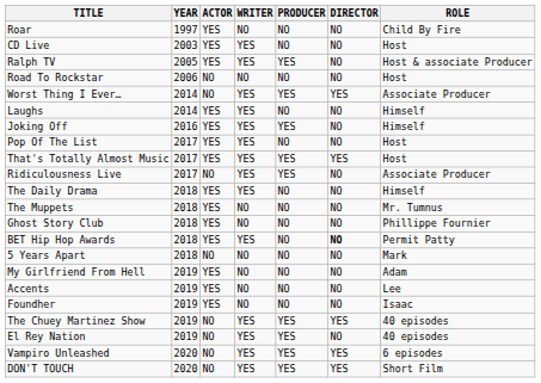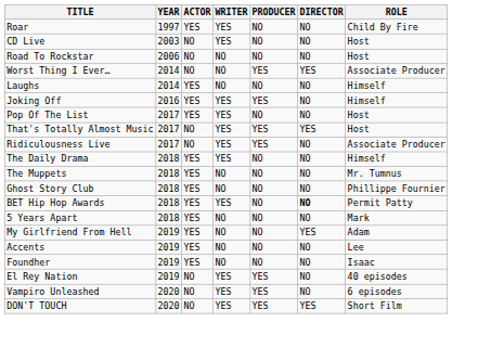 <table class="wikitable">
 <tr>
 <th>TITLE</th>
 <th>YEAR</th>
 <th>ACTOR</th>
 <th>WRITER</th>
 <th>PRODUCER</th>
 <th>DIRECTOR</th>
 <th>ROLE</th>
 </tr>
 <tr>
 <td>Roar</td>
 <td>1997</td>
 <td>YES</td>
-<td>NO</td>
+<td>YES</td>
 <td>NO</td>
 <td>NO</td>
 <td>Child By Fire</td>
 </tr>
 <tr>
 <td>CD Live</td>
 <td>2003</td>
-<td>YES</td>
+<td>NO</td>
 <td>YES</td>
 <td>NO</td>
 <td>NO</td>
 <td>Host</td>
-</tr>
-<tr>
-<td>Ralph TV</td>
-<td>2005</td>
-<td>YES</td>
-<td>YES</td>
-<td>YES</td>
-<td>NO</td>
-<td>Host & associate Producer</td>
 </tr>
 <tr>
 <td>Road To Rockstar</td>
 <td>2006</td>
 <td>NO</td>
 <td>NO</td>
 <td>NO</td>
 <td>NO</td>
 <td>Host</td>
 </tr>
 <tr>
 <td>Worst Thing I Ever…</td>
 <td>2014</td>
 <td>NO</td>
-<td>YES</td>
+<td>NO</td>
 <td>YES</td>
 <td>YES</td>
 <td>Associate Producer</td>
 </tr>
 <tr>
 <td>Laughs</td>
 <td>2014</td>
 <td>YES</td>
-<td>YES</td>
+<td>NO</td>
 <td>NO</td>
 <td>NO</td>
 <td>Himself</td>
 </tr>
 <tr>
 <td>Joking Off</td>
 <td>2016</td>
 <td>YES</td>
 <td>YES</td>
 <td>YES</td>
 <td>NO</td>
 <td>Himself</td>
 </tr>
 <tr>
 <td>Pop Of The List</td>
 <td>2017</td>
 <td>YES</td>
 <td>YES</td>
 <td>NO</td>
 <td>NO</td>
 <td>Host</td>
 </tr>
 <tr>
 <td>That's Totally Almost Music</td>
 <td>2017</td>
-<td>YES</td>
+<td>NO</td>
 <td>YES</td>
 <td>YES</td>
 <td>YES</td>
 <td>Host</td>
 </tr>
 <tr>
 <td>Ridiculousness Live</td>
 <td>2017</td>
 <td>NO</td>
 <td>YES</td>
 <td>YES</td>
 <td>NO</td>
 <td>Associate Producer</td>
 </tr>
 <tr>
 <td>The Daily Drama</td>
 <td>2018</td>
 <td>YES</td>
 <td>YES</td>
 <td>NO</td>
 <td>NO</td>
 <td>Himself</td>
 </tr>
 <tr>
 <td>The Muppets</td>
 <td>2018</td>
 <td>YES</td>
 <td>NO</td>
 <td>NO</td>
 <td>NO</td>
 <td>Mr. Tumnus</td>
 </tr>
 <tr>
 <td>Ghost Story Club</td>
 <td>2018</td>
 <td>YES</td>
 <td>NO</td>
 <td>NO</td>
 <td>NO</td>
 <td>Phillippe Fournier</td>
 </tr>
 <tr>
 <td>BET Hip Hop Awards</td>
 <td>2018</td>
 <td>YES</td>
 <td>YES</td>
 <td>NO</td>
 <td><strong>NO</strong></td>
 <td>Permit Patty</td>
 </tr>
 <tr>
 <td>5 Years Apart</td>
 <td>2018</td>
-<td>NO</td>
+<td>YES</td>
 <td>NO</td>
 <td>NO</td>
 <td>NO</td>
 <td>Mark</td>
 </tr>
 <tr>
 <td>My Girlfriend From Hell</td>
 <td>2019</td>
 <td>YES</td>
 <td>NO</td>
 <td>NO</td>
-<td>NO</td>
+<td>YES</td>
 <td>Adam</td>
 </tr>
 <tr>
 <td>Accents</td>
 <td>2019</td>
 <td>YES</td>
 <td>NO</td>
 <td>NO</td>
 <td>NO</td>
 <td>Lee</td>
 </tr>
 <tr>
 <td>Foundher</td>
 <td>2019</td>
 <td>YES</td>
 <td>NO</td>
 <td>NO</td>
 <td>NO</td>
 <td>Isaac</td>
 </tr>
 <tr>
-<td>The Chuey Martinez Show</td>
-<td>2019</td>
-<td>NO</td>
-<td>YES</td>
-<td>YES</td>
-<td>YES</td>
-<td>40 episodes</td>
-</tr>
-<tr>
 <td>El Rey Nation</td>
 <td>2019</td>
 <td>NO</td>
 <td>YES</td>
 <td>YES</td>
 <td>NO</td>
 <td>40 episodes</td>
 </tr>
 <tr>
 <td>Vampiro Unleashed</td>
 <td>2020</td>
 <td>NO</td>
 <td>YES</td>
 <td>YES</td>
-<td>YES</td>
+<td>NO</td>
 <td>6 episodes</td>
 </tr>
 <tr>
 <td>DON'T TOUCH</td>
 <td>2020</td>
 <td>NO</td>
 <td>YES</td>
 <td>YES</td>
 <td>YES</td>
 <td>Short Film</td>
 </tr>
 </table>
